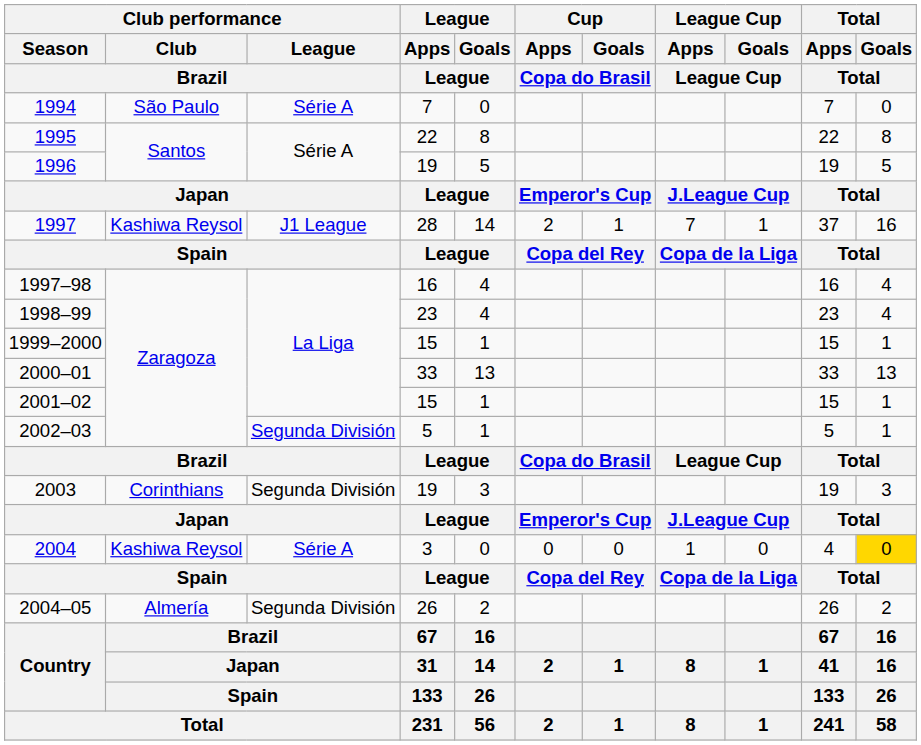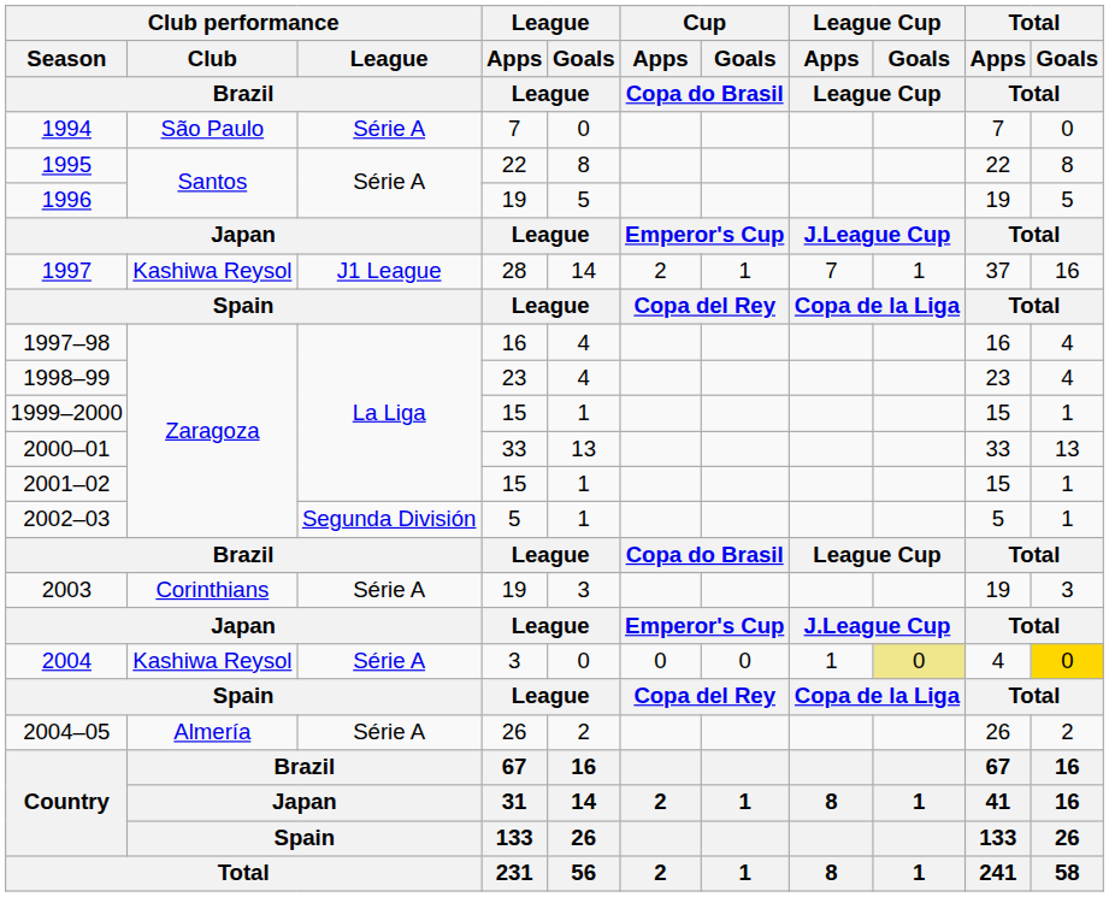 <table class="wikitable" style="text-align:center;">
 <tr>
 <th colspan=3>Club performance</th>
 <th colspan=2>League</th>
 <th colspan=2>Cup</th>
 <th colspan=2>League Cup</th>
 <th colspan=2>Total</th>
 </tr>
 <tr>
 <th>Season</th>
 <th>Club</th>
 <th>League</th>
 <th>Apps</th>
 <th>Goals</th>
 <th>Apps</th>
 <th>Goals</th>
 <th>Apps</th>
 <th>Goals</th>
 <th>Apps</th>
 <th>Goals</th>
 </tr>
 <tr>
 <th colspan=3>Brazil</th>
 <th colspan=2>League</th>
 <th colspan=2><a href='#'>Copa do Brasil</a></th>
 <th colspan=2>League Cup</th>
 <th colspan=2>Total</th>
 </tr>
 <tr>
 <td><a href='#'>1994</a></td>
 <td><a href='#'>São Paulo</a></td>
 <td><a href='#'>Série A</a></td>
 <td>7</td>
 <td>0</td>
 <td></td>
 <td></td>
 <td></td>
 <td></td>
 <td>7</td>
 <td>0</td>
 </tr>
 <tr>
 <td><a href='#'>1995</a></td>
 <td rowspan="2"><a href='#'>Santos</a></td>
 <td rowspan="2">Série A</td>
 <td>22</td>
 <td>8</td>
 <td></td>
 <td></td>
 <td></td>
 <td></td>
 <td>22</td>
 <td>8</td>
 </tr>
 <tr>
 <td><a href='#'>1996</a></td>
 <td>19</td>
 <td>5</td>
 <td></td>
 <td></td>
 <td></td>
 <td></td>
 <td>19</td>
 <td>5</td>
 </tr>
 <tr>
 <th colspan=3>Japan</th>
 <th colspan=2>League</th>
 <th colspan=2><a href='#'>Emperor's Cup</a></th>
 <th colspan=2><a href='#'>J.League Cup</a></th>
 <th colspan=2>Total</th>
 </tr>
 <tr>
 <td><a href='#'>1997</a></td>
 <td><a href='#'>Kashiwa Reysol</a></td>
 <td><a href='#'>J1 League</a></td>
 <td>28</td>
 <td>14</td>
 <td>2</td>
 <td>1</td>
 <td>7</td>
 <td>1</td>
 <td>37</td>
 <td>16</td>
 </tr>
 <tr>
 <th colspan=3>Spain</th>
 <th colspan=2>League</th>
 <th colspan=2><a href='#'>Copa del Rey</a></th>
 <th colspan=2><a href='#'>Copa de la Liga</a></th>
 <th colspan=2>Total</th>
 </tr>
 <tr>
 <td>1997–98</td>
 <td rowspan="6"><a href='#'>Zaragoza</a></td>
 <td rowspan="5"><a href='#'>La Liga</a></td>
 <td>16</td>
 <td>4</td>
 <td></td>
 <td></td>
 <td></td>
 <td></td>
 <td>16</td>
 <td>4</td>
 </tr>
 <tr>
 <td>1998–99</td>
 <td>23</td>
 <td>4</td>
 <td></td>
 <td></td>
 <td></td>
 <td></td>
 <td>23</td>
 <td>4</td>
 </tr>
 <tr>
 <td>1999–2000</td>
 <td>15</td>
 <td>1</td>
 <td></td>
 <td></td>
 <td></td>
 <td></td>
 <td>15</td>
 <td>1</td>
 </tr>
 <tr>
 <td>2000–01</td>
 <td>33</td>
 <td>13</td>
 <td></td>
 <td></td>
 <td></td>
 <td></td>
 <td>33</td>
 <td>13</td>
 </tr>
 <tr>
 <td>2001–02</td>
 <td>15</td>
 <td>1</td>
 <td></td>
 <td></td>
 <td></td>
 <td></td>
 <td>15</td>
 <td>1</td>
 </tr>
 <tr>
 <td>2002–03</td>
 <td><a href='#'>Segunda División</a></td>
 <td>5</td>
 <td>1</td>
 <td></td>
 <td></td>
 <td></td>
 <td></td>
 <td>5</td>
 <td>1</td>
 </tr>
 <tr>
 <th colspan=3>Brazil</th>
 <th colspan=2>League</th>
 <th colspan=2><a href='#'>Copa do Brasil</a></th>
 <th colspan=2>League Cup</th>
 <th colspan=2>Total</th>
 </tr>
 <tr>
 <td>2003</td>
 <td><a href='#'>Corinthians</a></td>
-<td>Segunda División</td>
+<td>Série A</td>
 <td>19</td>
 <td>3</td>
 <td></td>
 <td></td>
 <td></td>
 <td></td>
 <td>19</td>
 <td>3</td>
 </tr>
 <tr>
 <th colspan=3>Japan</th>
 <th colspan=2>League</th>
 <th colspan=2><a href='#'>Emperor's Cup</a></th>
 <th colspan=2><a href='#'>J.League Cup</a></th>
 <th colspan=2>Total</th>
 </tr>
 <tr>
 <td><a href='#'>2004</a></td>
 <td><a href='#'>Kashiwa Reysol</a></td>
 <td><a href='#'>Série A</a></td>
 <td>3</td>
 <td>0</td>
 <td>0</td>
 <td>0</td>
 <td>1</td>
-<td>0</td>
+<td style="background: khaki;">0</td>
 <td>4</td>
 <td style="background: gold;">0</td>
 </tr>
 <tr>
 <th colspan=3>Spain</th>
 <th colspan=2>League</th>
 <th colspan=2><a href='#'>Copa del Rey</a></th>
 <th colspan=2><a href='#'>Copa de la Liga</a></th>
 <th colspan=2>Total</th>
 </tr>
 <tr>
 <td>2004–05</td>
 <td><a href='#'>Almería</a></td>
-<td>Segunda División</td>
+<td>Série A</td>
 <td>26</td>
 <td>2</td>
 <td></td>
 <td></td>
 <td></td>
 <td></td>
 <td>26</td>
 <td>2</td>
 </tr>
 <tr>
 <th rowspan=3>Country</th>
 <th colspan=2>Brazil</th>
 <th>67</th>
 <th>16</th>
 <th></th>
 <th></th>
 <th></th>
 <th></th>
 <th>67</th>
 <th>16</th>
 </tr>
 <tr>
 <th colspan=2>Japan</th>
 <th>31</th>
 <th>14</th>
 <th>2</th>
 <th>1</th>
 <th>8</th>
 <th>1</th>
 <th>41</th>
 <th>16</th>
 </tr>
 <tr>
 <th colspan=2>Spain</th>
 <th>133</th>
 <th>26</th>
 <th></th>
 <th></th>
 <th></th>
 <th></th>
 <th>133</th>
 <th>26</th>
 </tr>
 <tr>
 <th colspan=3>Total</th>
 <th>231</th>
 <th>56</th>
 <th>2</th>
 <th>1</th>
 <th>8</th>
 <th>1</th>
 <th>241</th>
 <th>58</th>
 </tr>
 </table>
